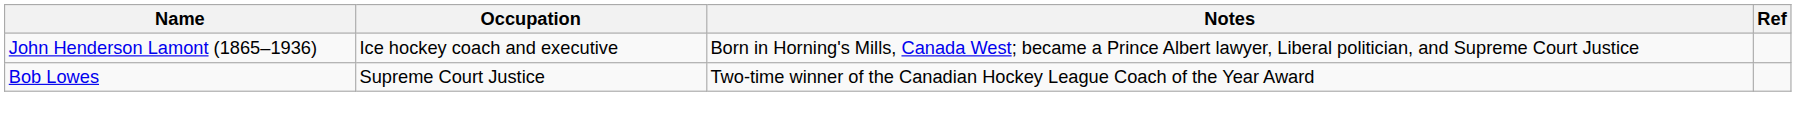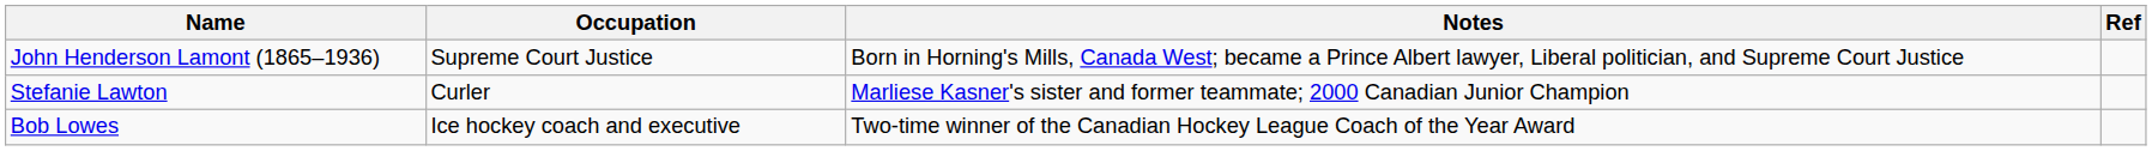 <table class="wikitable sortable">
 <tr align=left>
 <th style="width:20%;">Name</th>
 <th style="width:20%;">Occupation</th>
 <th style="width:60%;">Notes</th>
 <th style="width:20%;">Ref</th>
 </tr>
 <tr>
 <td><a href='#'>John Henderson Lamont</a> (1865–1936)</td>
-<td>Ice hockey coach and executive</td>
+<td>Supreme Court Justice</td>
 <td>Born in Horning's Mills, <a href='#'>Canada West</a>; became a Prince Albert lawyer, Liberal politician, and Supreme Court Justice</td>
 <td></td>
 </tr>
 <tr>
+<td><a href='#'>Stefanie Lawton</a></td>
+<td>Curler</td>
+<td><a href='#'>Marliese Kasner</a>'s sister and former teammate; <a href='#'>2000</a> Canadian Junior Champion</td>
+<td></td>
+</tr>
+<tr>
 <td><a href='#'>Bob Lowes</a></td>
-<td>Supreme Court Justice</td>
+<td>Ice hockey coach and executive</td>
 <td>Two-time winner of the Canadian Hockey League Coach of the Year Award</td>
 <td></td>
 </tr>
 </table>
